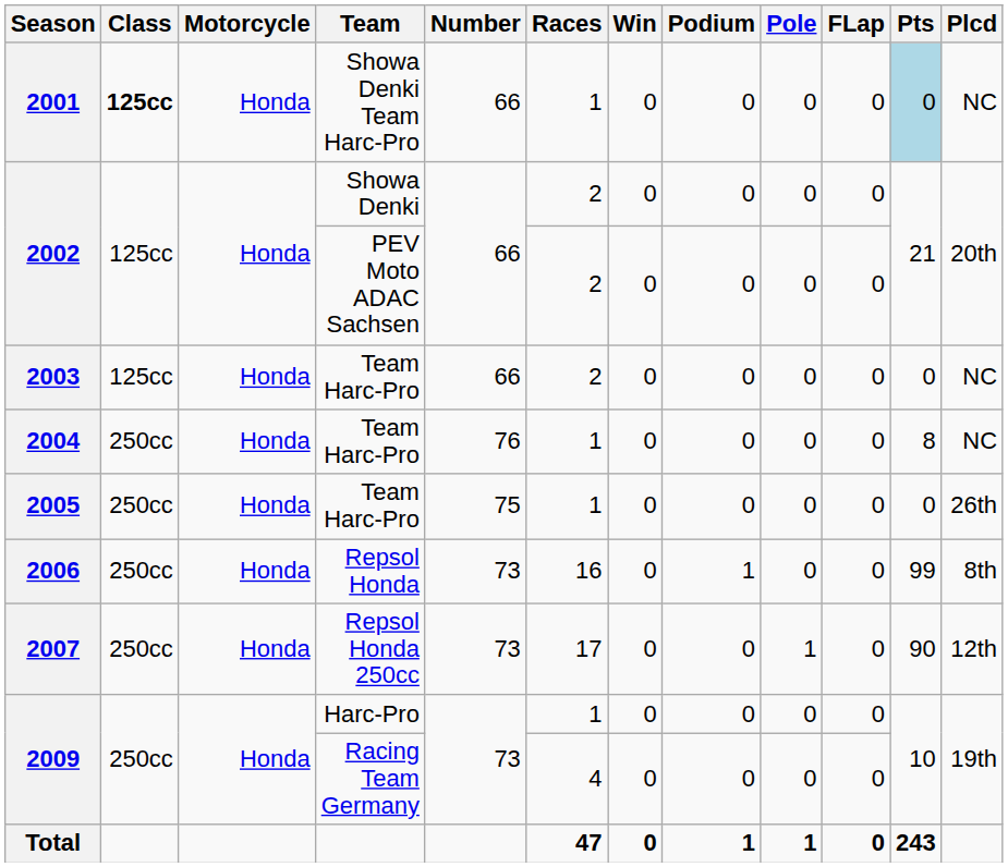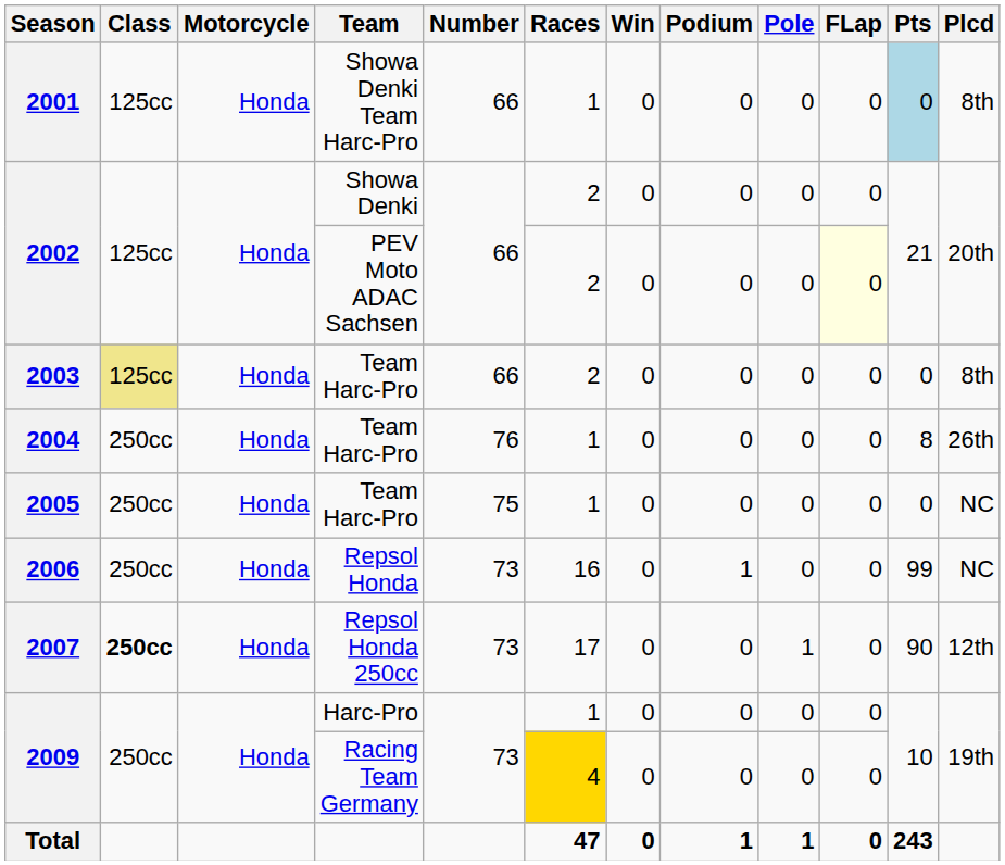 <table class="wikitable">
 <tr>
 <th>Season</th>
 <th>Class</th>
 <th>Motorcycle</th>
 <th>Team</th>
 <th>Number</th>
 <th>Races</th>
 <th>Win</th>
 <th>Podium</th>
 <th><a href='#'>Pole</a></th>
 <th>FLap</th>
 <th>Pts</th>
 <th>Plcd</th>
 </tr>
 <tr align="right">
 <th><a href='#'>2001</a></th>
-<td><strong>125cc</strong></td>
+<td>125cc</td>
 <td><a href='#'>Honda</a></td>
 <td>Showa Denki Team Harc-Pro</td>
 <td>66</td>
 <td>1</td>
 <td>0</td>
 <td>0</td>
 <td>0</td>
 <td>0</td>
 <td style="background: lightblue;">0</td>
-<td>NC</td>
+<td>8th</td>
 </tr>
 <tr align="right">
 <th rowspan=2><a href='#'>2002</a></th>
 <td rowspan=2>125cc</td>
 <td rowspan=2><a href='#'>Honda</a></td>
 <td>Showa Denki</td>
 <td rowspan=2>66</td>
 <td>2</td>
 <td>0</td>
 <td>0</td>
 <td>0</td>
 <td>0</td>
 <td rowspan=2>21</td>
 <td rowspan=2>20th</td>
 </tr>
 <tr align="right">
 <td>PEV Moto ADAC Sachsen</td>
 <td>2</td>
 <td>0</td>
 <td>0</td>
 <td>0</td>
-<td>0</td>
+<td style="background: lightyellow;">0</td>
 </tr>
 <tr align="right">
 <th><a href='#'>2003</a></th>
-<td>125cc</td>
+<td style="background: khaki;">125cc</td>
 <td><a href='#'>Honda</a></td>
 <td>Team Harc-Pro</td>
 <td>66</td>
 <td>2</td>
 <td>0</td>
 <td>0</td>
 <td>0</td>
 <td>0</td>
 <td>0</td>
-<td>NC</td>
+<td>8th</td>
 </tr>
 <tr align="right">
 <th><a href='#'>2004</a></th>
 <td>250cc</td>
 <td><a href='#'>Honda</a></td>
 <td>Team Harc-Pro</td>
 <td>76</td>
 <td>1</td>
 <td>0</td>
 <td>0</td>
 <td>0</td>
 <td>0</td>
 <td>8</td>
-<td>NC</td>
+<td>26th</td>
 </tr>
 <tr align="right">
 <th><a href='#'>2005</a></th>
 <td>250cc</td>
 <td><a href='#'>Honda</a></td>
 <td>Team Harc-Pro</td>
 <td>75</td>
 <td>1</td>
 <td>0</td>
 <td>0</td>
 <td>0</td>
 <td>0</td>
 <td>0</td>
-<td>26th</td>
+<td>NC</td>
 </tr>
 <tr align="right">
 <th><a href='#'>2006</a></th>
 <td>250cc</td>
 <td><a href='#'>Honda</a></td>
 <td><a href='#'>Repsol Honda</a></td>
 <td>73</td>
 <td>16</td>
 <td>0</td>
 <td>1</td>
 <td>0</td>
 <td>0</td>
 <td>99</td>
-<td>8th</td>
+<td>NC</td>
 </tr>
 <tr align="right">
 <th><a href='#'>2007</a></th>
-<td>250cc</td>
+<td><strong>250cc</strong></td>
 <td><a href='#'>Honda</a></td>
 <td><a href='#'>Repsol Honda 250cc</a></td>
 <td>73</td>
 <td>17</td>
 <td>0</td>
 <td>0</td>
 <td>1</td>
 <td>0</td>
 <td>90</td>
 <td>12th</td>
 </tr>
 <tr align="right">
 <th rowspan=2><a href='#'>2009</a></th>
 <td rowspan=2>250cc</td>
 <td rowspan=2><a href='#'>Honda</a></td>
 <td>Harc-Pro</td>
 <td rowspan=2>73</td>
 <td>1</td>
 <td>0</td>
 <td>0</td>
 <td>0</td>
 <td>0</td>
 <td rowspan=2>10</td>
 <td rowspan=2>19th</td>
 </tr>
 <tr align="right">
 <td><a href='#'>Racing Team Germany</a></td>
-<td>4</td>
+<td style="background: gold;">4</td>
 <td>0</td>
 <td>0</td>
 <td>0</td>
 <td>0</td>
 </tr>
 <tr align="right">
 <th>Total</th>
 <td></td>
 <td></td>
 <td></td>
 <td></td>
 <td><strong>47</strong></td>
 <td><strong>0</strong></td>
 <td><strong>1</strong></td>
 <td><strong>1</strong></td>
 <td><strong>0</strong></td>
 <td><strong>243</strong></td>
 <td></td>
 </tr>
 </table>
